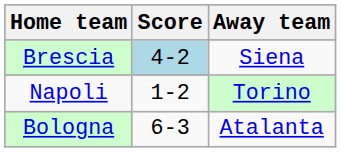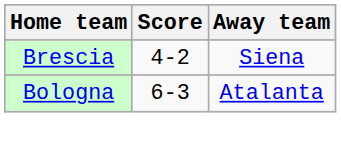 <table class="wikitable" style="text-align: center">
 <tr>
 <th>Home team</th>
 <th>Score</th>
 <th>Away team</th>
 </tr>
 <tr>
 <td bgcolor="ccffcc"><a href='#'>Brescia</a></td>
-<td style="background: lightblue;">4-2</td>
+<td>4-2</td>
 <td><a href='#'>Siena</a></td>
-</tr>
-<tr>
-<td><a href='#'>Napoli</a></td>
-<td>1-2</td>
-<td bgcolor="ccffcc"><a href='#'>Torino</a></td>
 </tr>
 <tr>
 <td bgcolor="ccffcc"><a href='#'>Bologna</a></td>
 <td>6-3</td>
 <td><a href='#'>Atalanta</a></td>
 </tr>
 </table>
